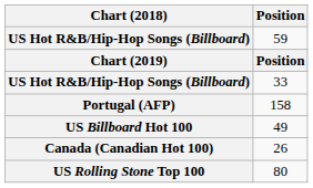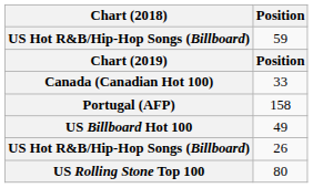 <table class="wikitable sortable plainrowheaders" style="text-align:center">
 <tr>
 <th scope="col">Chart (2018)</th>
 <th scope="col">Position</th>
 </tr>
 <tr>
 <th scope="row">US Hot R&B/Hip-Hop Songs (<em>Billboard</em>)</th>
 <td>59</td>
 </tr>
 <tr>
 <th scope="col">Chart (2019)</th>
 <th scope="col">Position</th>
 </tr>
 <tr>
-<th scope="row">US Hot R&B/Hip-Hop Songs (<em>Billboard</em>)</th>
+<th scope="row">Canada (Canadian Hot 100)</th>
 <td>33</td>
 </tr>
 <tr>
 <th scope="row">Portugal (AFP)</th>
 <td>158</td>
 </tr>
 <tr>
 <th scope="row">US <em>Billboard</em> Hot 100</th>
 <td>49</td>
 </tr>
 <tr>
-<th scope="row">Canada (Canadian Hot 100)</th>
+<th scope="row">US Hot R&B/Hip-Hop Songs (<em>Billboard</em>)</th>
 <td>26</td>
 </tr>
 <tr>
 <th scope="row">US <em>Rolling Stone</em> Top 100</th>
 <td>80</td>
 </tr>
 </table>
